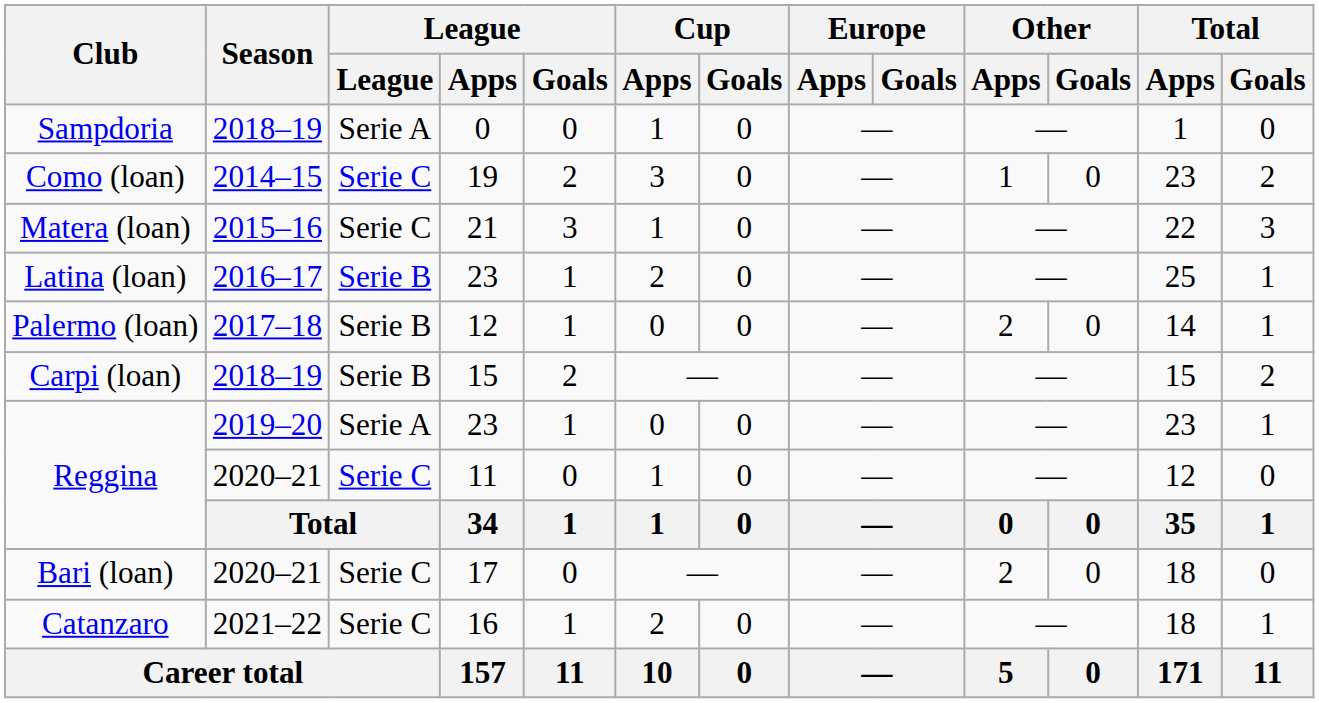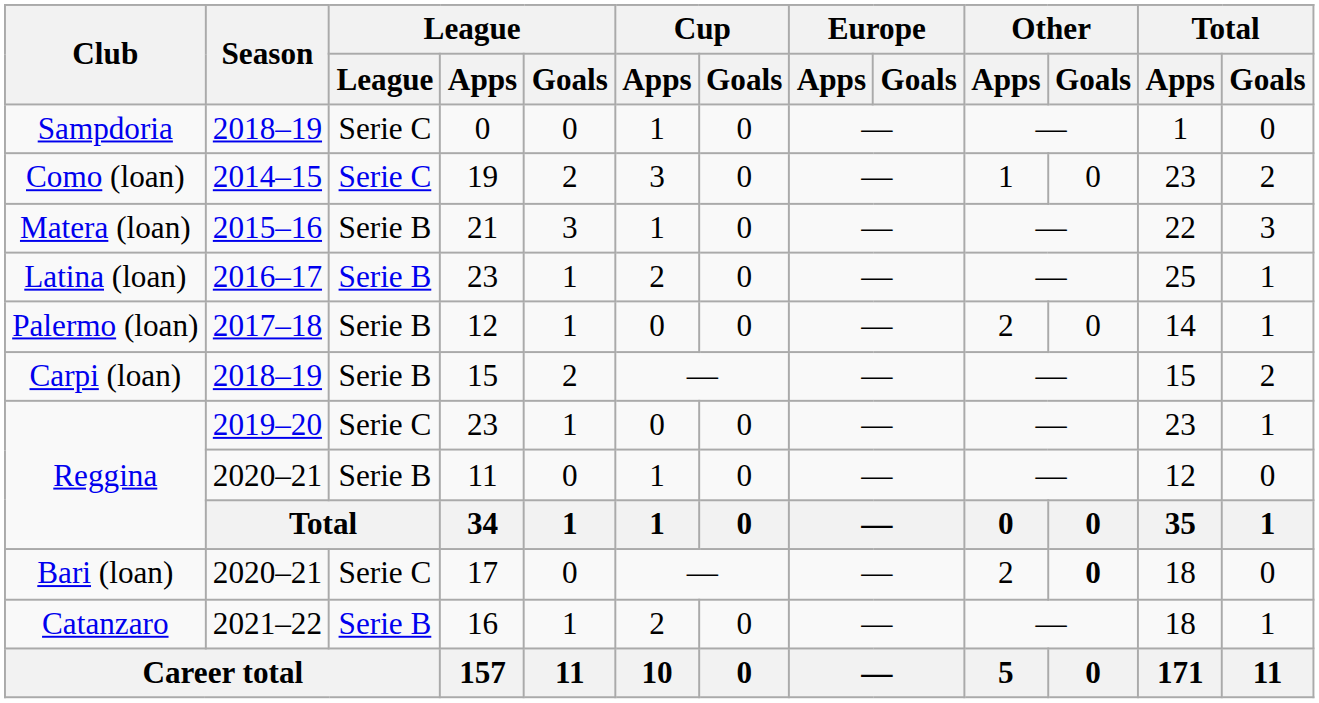 <table class="wikitable" style="text-align: center;">
 <tr>
 <th rowspan="2">Club</th>
 <th rowspan="2">Season</th>
 <th colspan="3">League</th>
 <th colspan="2">Cup</th>
 <th colspan="2">Europe</th>
 <th colspan="2">Other</th>
 <th colspan="2">Total</th>
 </tr>
 <tr>
 <th>League</th>
 <th>Apps</th>
 <th>Goals</th>
 <th>Apps</th>
 <th>Goals</th>
 <th>Apps</th>
 <th>Goals</th>
 <th>Apps</th>
 <th>Goals</th>
 <th>Apps</th>
 <th>Goals</th>
 </tr>
 <tr>
 <td><a href='#'>Sampdoria</a></td>
 <td><a href='#'>2018–19</a></td>
-<td>Serie A</td>
+<td>Serie C</td>
 <td>0</td>
 <td>0</td>
 <td>1</td>
 <td>0</td>
 <td colspan="2">—</td>
 <td colspan="2">—</td>
 <td>1</td>
 <td>0</td>
 </tr>
 <tr>
 <td><a href='#'>Como</a> (loan)</td>
 <td><a href='#'>2014–15</a></td>
 <td><a href='#'>Serie C</a></td>
 <td>19</td>
 <td>2</td>
 <td>3</td>
 <td>0</td>
 <td colspan="2">—</td>
 <td>1</td>
 <td>0</td>
 <td>23</td>
 <td>2</td>
 </tr>
 <tr>
 <td><a href='#'>Matera</a> (loan)</td>
 <td><a href='#'>2015–16</a></td>
-<td>Serie C</td>
+<td>Serie B</td>
 <td>21</td>
 <td>3</td>
 <td>1</td>
 <td>0</td>
 <td colspan="2">—</td>
 <td colspan="2">—</td>
 <td>22</td>
 <td>3</td>
 </tr>
 <tr>
 <td><a href='#'>Latina</a> (loan)</td>
 <td><a href='#'>2016–17</a></td>
 <td><a href='#'>Serie B</a></td>
 <td>23</td>
 <td>1</td>
 <td>2</td>
 <td>0</td>
 <td colspan="2">—</td>
 <td colspan="2">—</td>
 <td>25</td>
 <td>1</td>
 </tr>
 <tr>
 <td><a href='#'>Palermo</a> (loan)</td>
 <td><a href='#'>2017–18</a></td>
 <td>Serie B</td>
 <td>12</td>
 <td>1</td>
 <td>0</td>
 <td>0</td>
 <td colspan="2">—</td>
 <td>2</td>
 <td>0</td>
 <td>14</td>
 <td>1</td>
 </tr>
 <tr>
 <td><a href='#'>Carpi</a> (loan)</td>
 <td><a href='#'>2018–19</a></td>
 <td>Serie B</td>
 <td>15</td>
 <td>2</td>
 <td colspan="2">—</td>
 <td colspan="2">—</td>
 <td colspan="2">—</td>
 <td>15</td>
 <td>2</td>
 </tr>
 <tr>
 <td rowspan="3"><a href='#'>Reggina</a></td>
 <td><a href='#'>2019–20</a></td>
-<td>Serie A</td>
+<td>Serie C</td>
 <td>23</td>
 <td>1</td>
 <td>0</td>
 <td>0</td>
 <td colspan="2">—</td>
 <td colspan="2">—</td>
 <td>23</td>
 <td>1</td>
 </tr>
 <tr>
 <td>2020–21</td>
-<td><a href='#'>Serie C</a></td>
+<td>Serie B</td>
 <td>11</td>
 <td>0</td>
 <td>1</td>
 <td>0</td>
 <td colspan="2">—</td>
 <td colspan="2">—</td>
 <td>12</td>
 <td>0</td>
 </tr>
 <tr>
 <th colspan="2">Total</th>
 <th>34</th>
 <th>1</th>
 <th>1</th>
 <th>0</th>
 <th colspan="2">—</th>
 <th>0</th>
 <th>0</th>
 <th>35</th>
 <th>1</th>
 </tr>
 <tr>
 <td><a href='#'>Bari</a> (loan)</td>
 <td>2020–21</td>
 <td>Serie C</td>
 <td>17</td>
 <td>0</td>
 <td colspan="2">—</td>
 <td colspan="2">—</td>
 <td>2</td>
-<td>0</td>
+<td><strong>0</strong></td>
 <td>18</td>
 <td>0</td>
 </tr>
 <tr>
 <td><a href='#'>Catanzaro</a></td>
 <td>2021–22</td>
-<td>Serie C</td>
+<td><a href='#'>Serie B</a></td>
 <td>16</td>
 <td>1</td>
 <td>2</td>
 <td>0</td>
 <td colspan="2">—</td>
 <td colspan="2">—</td>
 <td>18</td>
 <td>1</td>
 </tr>
 <tr>
 <th colspan="3">Career total</th>
 <th>157</th>
 <th>11</th>
 <th>10</th>
 <th>0</th>
 <th colspan="2">—</th>
 <th>5</th>
 <th>0</th>
 <th>171</th>
 <th>11</th>
 </tr>
 </table>
